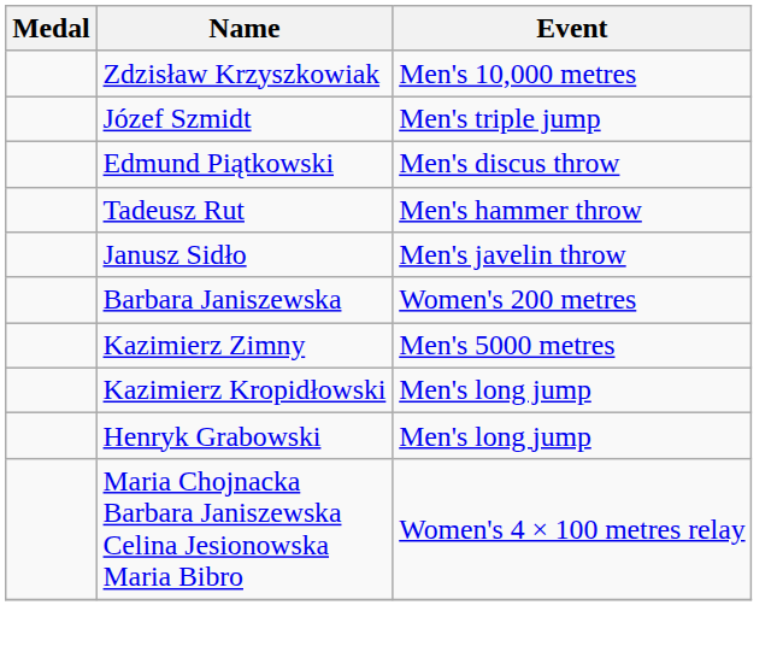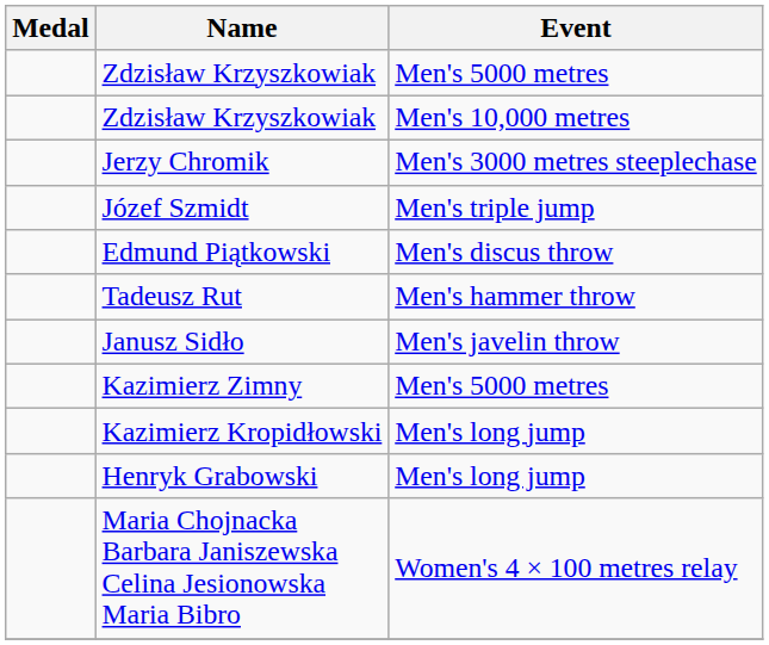 <table class="wikitable sortable" style="font-size:100%">
 <tr>
 <th>Medal</th>
 <th>Name</th>
 <th>Event</th>
 </tr>
 <tr>
 <td></td>
 <td><a href='#'>Zdzisław Krzyszkowiak</a></td>
+<td><a href='#'>Men's 5000 metres</a></td>
+</tr>
+<tr>
+<td></td>
+<td><a href='#'>Zdzisław Krzyszkowiak</a></td>
 <td><a href='#'>Men's 10,000 metres</a></td>
+</tr>
+<tr>
+<td></td>
+<td><a href='#'>Jerzy Chromik</a></td>
+<td><a href='#'>Men's 3000 metres steeplechase</a></td>
 </tr>
 <tr>
 <td></td>
 <td><a href='#'>Józef Szmidt</a></td>
 <td><a href='#'>Men's triple jump</a></td>
 </tr>
 <tr>
 <td></td>
 <td><a href='#'>Edmund Piątkowski</a></td>
 <td><a href='#'>Men's discus throw</a></td>
 </tr>
 <tr>
 <td></td>
 <td><a href='#'>Tadeusz Rut</a></td>
 <td><a href='#'>Men's hammer throw</a></td>
 </tr>
 <tr>
 <td></td>
 <td><a href='#'>Janusz Sidło</a></td>
 <td><a href='#'>Men's javelin throw</a></td>
-</tr>
-<tr>
-<td></td>
-<td><a href='#'>Barbara Janiszewska</a></td>
-<td><a href='#'>Women's 200 metres</a></td>
 </tr>
 <tr>
 <td></td>
 <td><a href='#'>Kazimierz Zimny</a></td>
 <td><a href='#'>Men's 5000 metres</a></td>
 </tr>
 <tr>
 <td></td>
 <td><a href='#'>Kazimierz Kropidłowski</a></td>
 <td><a href='#'>Men's long jump</a></td>
 </tr>
 <tr>
 <td></td>
 <td><a href='#'>Henryk Grabowski</a></td>
 <td><a href='#'>Men's long jump</a></td>
 </tr>
 <tr>
 <td></td>
 <td><a href='#'>Maria Chojnacka</a><br><a href='#'>Barbara Janiszewska</a><br><a href='#'>Celina Jesionowska</a><br><a href='#'>Maria Bibro</a></td>
 <td><a href='#'>Women's 4 × 100 metres relay</a></td>
 </tr>
 <tr>
 </tr>
 </table>
